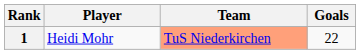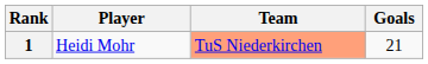 <table class="wikitable" width = 400>
 <tr>
 <th width = 20>Rank</th>
 <th width = 150>Player</th>
 <th width = 180>Team</th>
 <th width = 50>Goals</th>
 </tr>
 <tr>
 <th>1</th>
 <td align="left"> <a href='#'>Heidi Mohr</a></td>
 <td style="background: lightsalmon;"><a href='#'>TuS Niederkirchen</a></td>
-<td align="center">22</td>
+<td align="center">21</td>
 </tr>
 </table>
